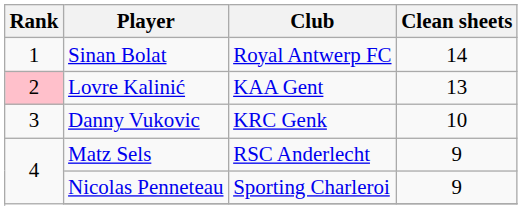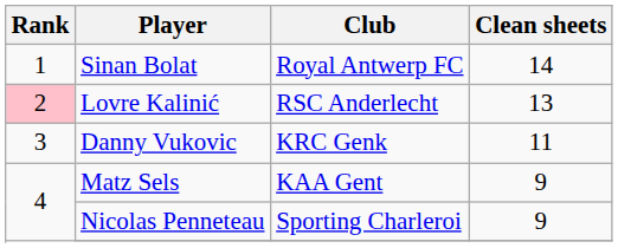 <table class="wikitable" style="text-align:center">
 <tr>
 <th>Rank</th>
 <th>Player</th>
 <th>Club</th>
 <th>Clean sheets</th>
 </tr>
 <tr>
 <td>1</td>
 <td align="left"> <a href='#'>Sinan Bolat</a></td>
 <td align="left"><a href='#'>Royal Antwerp FC</a></td>
 <td>14</td>
 </tr>
 <tr>
 <td style="background: pink;">2</td>
 <td align="left"> <a href='#'>Lovre Kalinić</a></td>
-<td align="left"><a href='#'>KAA Gent</a></td>
+<td align="left"><a href='#'>RSC Anderlecht</a></td>
 <td>13</td>
 </tr>
 <tr>
 <td>3</td>
 <td align="left"> <a href='#'>Danny Vukovic</a></td>
 <td align="left"><a href='#'>KRC Genk</a></td>
-<td>10</td>
+<td>11</td>
 </tr>
 <tr>
 <td rowspan=3>4</td>
 <td align="left"> <a href='#'>Matz Sels</a></td>
-<td align="left"><a href='#'>RSC Anderlecht</a></td>
+<td align="left"><a href='#'>KAA Gent</a></td>
 <td>9</td>
 </tr>
 <tr>
 <td align="left"> <a href='#'>Nicolas Penneteau</a></td>
 <td align="left"><a href='#'>Sporting Charleroi</a></td>
 <td>9</td>
 </tr>
 <tr>
 </tr>
 </table>
